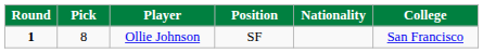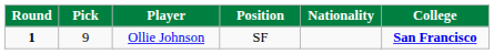 <table class="wikitable sortable sortable">
 <tr>
 <th style="background:#008040; color:white" width="10%">Round</th>
 <th style="background:#008040; color:white" width="10%">Pick</th>
 <th style="background:#008040; color:white" width="20%">Player</th>
 <th style="background:#008040; color:white" width="15%">Position</th>
 <th style="background:#008040; color:white" width="15%">Nationality</th>
 <th style="background:#008040; color:white" width="20%">College</th>
 </tr>
 <tr style="text-align: center">
 <td><strong>1</strong></td>
-<td>8</td>
+<td>9</td>
 <td><a href='#'>Ollie Johnson</a></td>
 <td>SF</td>
 <td></td>
-<td><a href='#'>San Francisco</a></td>
+<td><strong><a href='#'>San Francisco</a></strong></td>
 </tr>
 </table>
